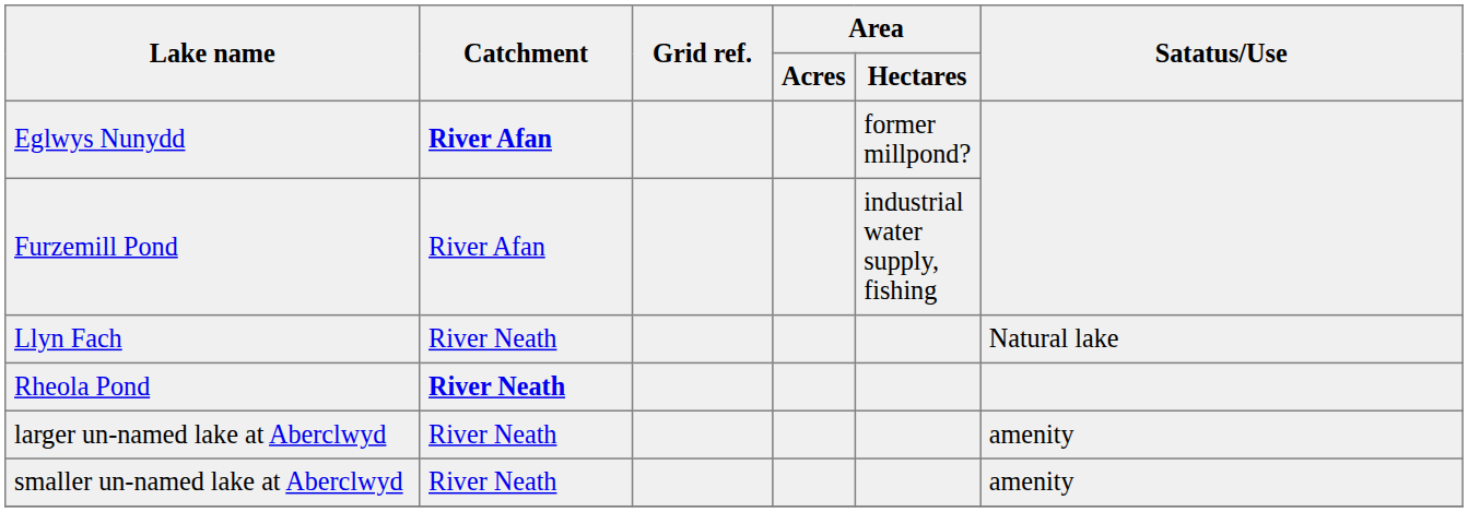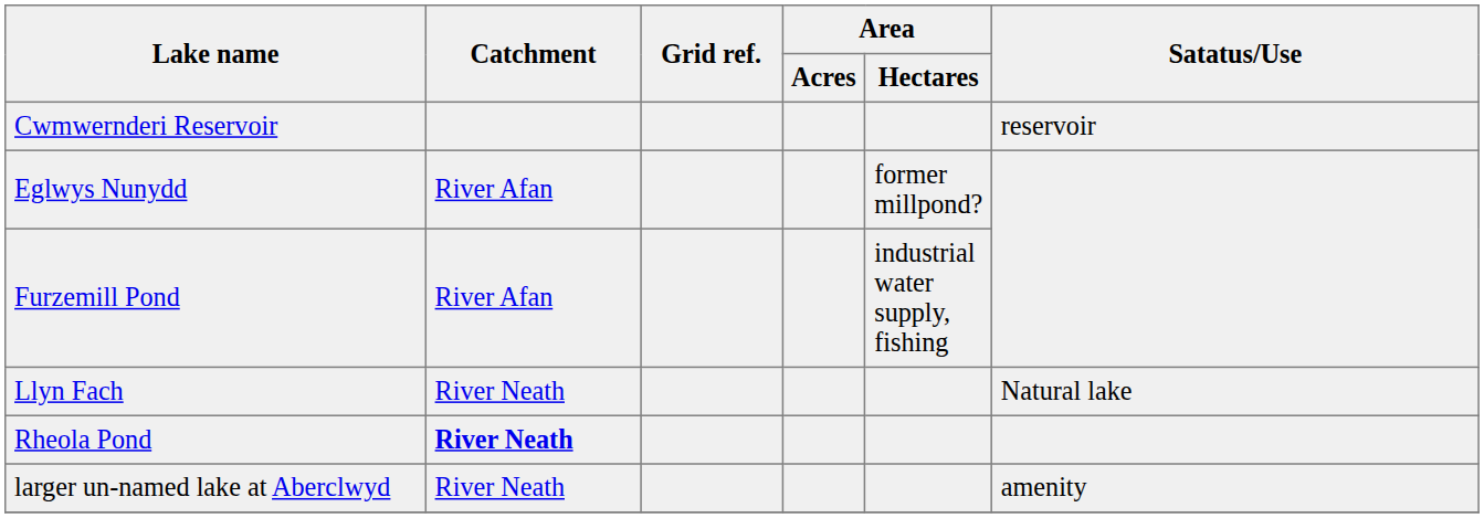 <table border=1 cellspacing=0 cellpadding=5 style="border-collapse: collapse; background:#f0f0f0;" class="sortable">
 <tr>
 <th rowspan=2 width=30%>Lake name</th>
 <th rowspan=2 width=15%>Catchment</th>
 <th rowspan=2 width=10%>Grid ref.</th>
 <th colspan=2 width=10%>Area</th>
 <th rowspan=2 width=35%>Satatus/Use</th>
 </tr>
 <tr>
 <th>Acres</th>
 <th>Hectares</th>
 </tr>
 <tr>
+<td><a href='#'>Cwmwernderi Reservoir</a></td>
+<td></td>
+<td></td>
+<td></td>
+<td></td>
+<td>reservoir</td>
+</tr>
+<tr>
 <td><a href='#'>Eglwys Nunydd</a></td>
-<td><strong><a href='#'>River Afan</a></strong></td>
+<td><a href='#'>River Afan</a></td>
 <td></td>
 <td></td>
 <td>former millpond?</td>
 </tr>
 <tr>
 <td><a href='#'>Furzemill Pond</a></td>
 <td><a href='#'>River Afan</a></td>
 <td></td>
 <td></td>
 <td>industrial water supply, fishing</td>
 </tr>
 <tr>
 <td><a href='#'>Llyn Fach</a></td>
 <td><a href='#'>River Neath</a></td>
 <td></td>
 <td></td>
 <td></td>
 <td>Natural lake</td>
 </tr>
 <tr>
 <td><a href='#'>Rheola Pond</a></td>
 <td><strong><a href='#'>River Neath</a></strong></td>
 <td></td>
 <td></td>
 <td></td>
 <td></td>
 </tr>
 <tr>
 <td>larger un-named lake at <a href='#'>Aberclwyd</a></td>
 <td><a href='#'>River Neath</a></td>
 <td></td>
 <td></td>
 <td></td>
 <td>amenity</td>
 </tr>
 <tr>
-<td>smaller un-named lake at <a href='#'>Aberclwyd</a></td>
-<td><a href='#'>River Neath</a></td>
-<td></td>
-<td></td>
-<td></td>
-<td>amenity</td>
-</tr>
-<tr>
 </tr>
 </table>
